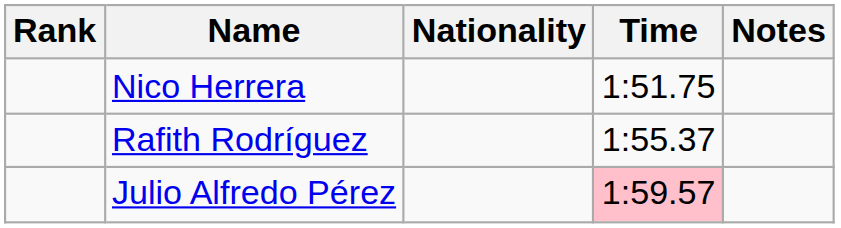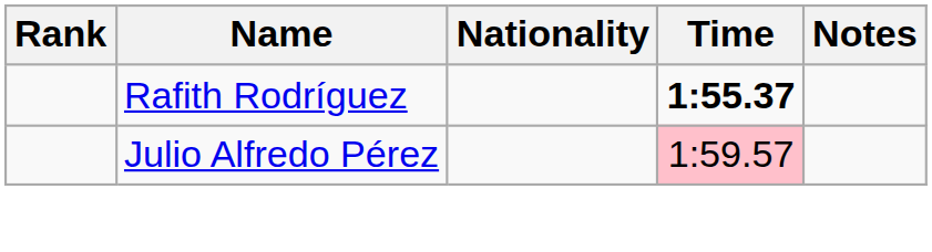 <table class="wikitable sortable" style="text-align:center">
 <tr>
 <th>Rank</th>
 <th>Name</th>
 <th>Nationality</th>
 <th>Time</th>
 <th>Notes</th>
 </tr>
 <tr>
 <td></td>
-<td align=left><a href='#'>Nico Herrera</a></td>
-<td align=left></td>
-<td>1:51.75</td>
-<td></td>
-</tr>
-<tr>
-<td></td>
 <td align=left><a href='#'>Rafith Rodríguez</a></td>
 <td align=left></td>
-<td>1:55.37</td>
+<td><strong>1:55.37</strong></td>
 <td></td>
 </tr>
 <tr>
 <td></td>
 <td align=left><a href='#'>Julio Alfredo Pérez</a></td>
 <td align=left></td>
 <td style="background: pink;">1:59.57</td>
 <td></td>
 </tr>
 </table>
